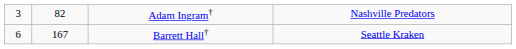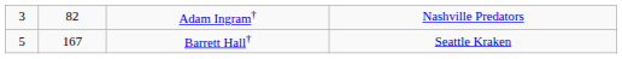 <table class="wikitable" width="60%">
 <tr align="center" bgcolor="">
 <td>3</td>
 <td>82</td>
 <td><a href='#'>Adam Ingram</a><sup>†</sup></td>
 <td><a href='#'>Nashville Predators</a></td>
 </tr>
 <tr align="center" bgcolor="">
-<td>6</td>
+<td>5</td>
 <td>167</td>
 <td><a href='#'>Barrett Hall</a><sup>†</sup></td>
 <td><a href='#'>Seattle Kraken</a></td>
 </tr>
 </table>
